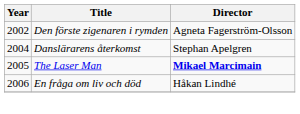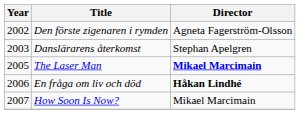 <table class="wikitable">
 <tr>
 <th>Year</th>
 <th>Title</th>
 <th>Director</th>
 </tr>
 <tr>
 <td>2002</td>
 <td><em>Den förste zigenaren i rymden</em></td>
 <td>Agneta Fagerström-Olsson</td>
 </tr>
 <tr>
-<td>2004</td>
+<td>2003</td>
 <td><em>Danslärarens återkomst</em></td>
 <td>Stephan Apelgren</td>
 </tr>
 <tr>
 <td>2005</td>
 <td><em><a href='#'>The Laser Man</a></em></td>
 <td><strong><a href='#'>Mikael Marcimain</a></strong></td>
 </tr>
 <tr>
 <td>2006</td>
 <td><em>En fråga om liv och död</em></td>
-<td>Håkan Lindhé</td>
+<td><strong>Håkan Lindhé</strong></td>
+</tr>
+<tr>
+<td>2007</td>
+<td><em><a href='#'>How Soon Is Now?</a></em></td>
+<td>Mikael Marcimain</td>
 </tr>
 <tr>
 </tr>
 </table>
